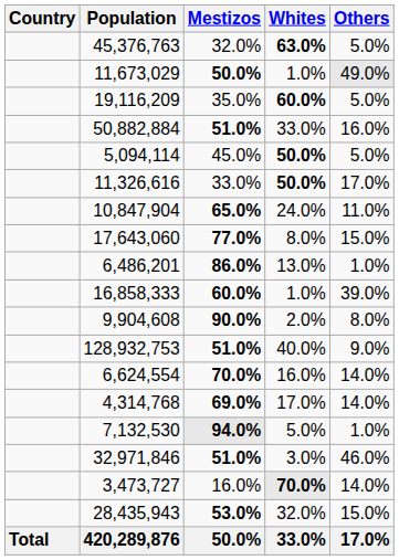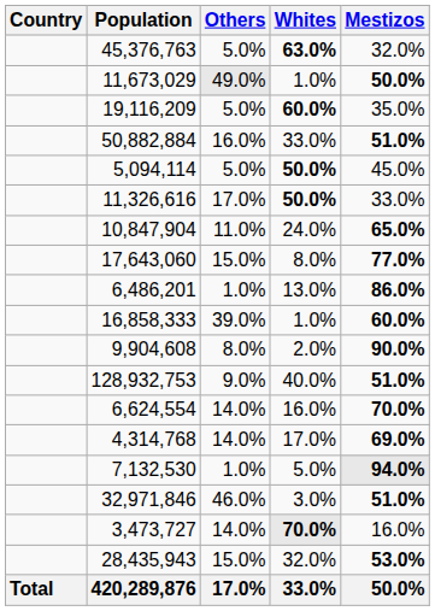 <table class="wikitable sortable" style="text-align: right">
 <tr style="background:#e8e8e8;">
 <th>Country</th>
 <th>Population</th>
+<th><a href='#'>Others</a></th>
+<th><a href='#'>Whites</a></th>
 <th><a href='#'>Mestizos</a></th>
-<th><a href='#'>Whites</a></th>
-<th><a href='#'>Others</a></th>
 </tr>
 <tr>
 <td style="text-align:left;"></td>
 <td>45,376,763</td>
+<td>5.0%</td>
+<td><strong>63.0%</strong></td>
 <td>32.0%</td>
-<td><strong>63.0%</strong></td>
-<td>5.0%</td>
 </tr>
 <tr>
 <td style="text-align:left;"></td>
 <td>11,673,029</td>
+<td style="background:#E8E8E8">49.0%</td>
+<td>1.0%</td>
 <td><strong> 50.0%</strong></td>
-<td>1.0%</td>
-<td style="background:#E8E8E8">49.0%</td>
 </tr>
 <tr>
 <td style="text-align:left;"></td>
 <td>19,116,209</td>
+<td>5.0%</td>
+<td><strong>60.0%</strong></td>
 <td>35.0%</td>
-<td><strong>60.0%</strong></td>
-<td>5.0%</td>
 </tr>
 <tr>
 <td style="text-align:left;"></td>
 <td>50,882,884</td>
+<td>16.0%</td>
+<td>33.0%</td>
 <td><strong>51.0%</strong></td>
+</tr>
+<tr>
+<td style="text-align:left;"></td>
+<td>5,094,114</td>
+<td>5.0%</td>
+<td><strong>50.0%</strong></td>
+<td>45.0%</td>
+</tr>
+<tr>
+<td style="text-align:left;"></td>
+<td>11,326,616</td>
+<td>17.0%</td>
+<td><strong>50.0%</strong></td>
 <td>33.0%</td>
+</tr>
+<tr>
+<td style="text-align:left;"></td>
+<td>10,847,904</td>
+<td>11.0%</td>
+<td>24.0%</td>
+<td><strong>65.0%</strong></td>
+</tr>
+<tr>
+<td style="text-align:left;"></td>
+<td>17,643,060</td>
+<td>15.0%</td>
+<td>8.0%</td>
+<td><strong>77.0%</strong></td>
+</tr>
+<tr>
+<td style="text-align:left;"></td>
+<td>6,486,201</td>
+<td>1.0%</td>
+<td>13.0%</td>
+<td><strong>86.0%</strong></td>
+</tr>
+<tr>
+<td style="text-align:left;"></td>
+<td>16,858,333</td>
+<td>39.0%</td>
+<td>1.0%</td>
+<td><strong>60.0%</strong></td>
+</tr>
+<tr>
+<td style="text-align:left;"></td>
+<td>9,904,608</td>
+<td>8.0%</td>
+<td>2.0%</td>
+<td><strong>90.0%</strong></td>
+</tr>
+<tr>
+<td style="text-align:left;"></td>
+<td>128,932,753</td>
+<td>9.0%</td>
+<td>40.0%</td>
+<td><strong>51.0%</strong></td>
+</tr>
+<tr>
+<td style="text-align:left;"></td>
+<td>6,624,554</td>
+<td>14.0%</td>
+<td>16.0%</td>
+<td><strong>70.0%</strong></td>
+</tr>
+<tr>
+<td style="text-align:left;"></td>
+<td>4,314,768</td>
+<td>14.0%</td>
+<td>17.0%</td>
+<td><strong>69.0%</strong></td>
+</tr>
+<tr>
+<td style="text-align:left;"></td>
+<td>7,132,530</td>
+<td>1.0%</td>
+<td>5.0%</td>
+<td style="background:#E8E8E8"><strong>94.0%</strong></td>
+</tr>
+<tr>
+<td style="text-align:left;"></td>
+<td>32,971,846</td>
+<td>46.0%</td>
+<td>3.0%</td>
+<td><strong> 51.0% </strong></td>
+</tr>
+<tr>
+<td style="text-align:left;"></td>
+<td>3,473,727</td>
+<td>14.0%</td>
+<td style="background:#E8E8E8"><strong>70.0%</strong></td>
 <td>16.0%</td>
 </tr>
 <tr>
 <td style="text-align:left;"></td>
-<td>5,094,114</td>
-<td>45.0%</td>
-<td><strong>50.0%</strong></td>
-<td>5.0%</td>
-</tr>
-<tr>
-<td style="text-align:left;"></td>
-<td>11,326,616</td>
-<td>33.0%</td>
-<td><strong>50.0%</strong></td>
-<td>17.0%</td>
-</tr>
-<tr>
-<td style="text-align:left;"></td>
-<td>10,847,904</td>
-<td><strong>65.0%</strong></td>
-<td>24.0%</td>
-<td>11.0%</td>
-</tr>
-<tr>
-<td style="text-align:left;"></td>
-<td>17,643,060</td>
-<td><strong>77.0%</strong></td>
-<td>8.0%</td>
+<td>28,435,943</td>
 <td>15.0%</td>
-</tr>
-<tr>
-<td style="text-align:left;"></td>
-<td>6,486,201</td>
-<td><strong>86.0%</strong></td>
-<td>13.0%</td>
-<td>1.0%</td>
-</tr>
-<tr>
-<td style="text-align:left;"></td>
-<td>16,858,333</td>
-<td><strong>60.0%</strong></td>
-<td>1.0%</td>
-<td>39.0%</td>
-</tr>
-<tr>
-<td style="text-align:left;"></td>
-<td>9,904,608</td>
-<td><strong>90.0%</strong></td>
-<td>2.0%</td>
-<td>8.0%</td>
-</tr>
-<tr>
-<td style="text-align:left;"></td>
-<td>128,932,753</td>
-<td><strong>51.0%</strong></td>
-<td>40.0%</td>
-<td>9.0%</td>
-</tr>
-<tr>
-<td style="text-align:left;"></td>
-<td>6,624,554</td>
-<td><strong>70.0%</strong></td>
-<td>16.0%</td>
-<td>14.0%</td>
-</tr>
-<tr>
-<td style="text-align:left;"></td>
-<td>4,314,768</td>
-<td><strong>69.0%</strong></td>
-<td>17.0%</td>
-<td>14.0%</td>
-</tr>
-<tr>
-<td style="text-align:left;"></td>
-<td>7,132,530</td>
-<td style="background:#E8E8E8"><strong>94.0%</strong></td>
-<td>5.0%</td>
-<td>1.0%</td>
-</tr>
-<tr>
-<td style="text-align:left;"></td>
-<td>32,971,846</td>
-<td><strong> 51.0% </strong></td>
-<td>3.0%</td>
-<td>46.0%</td>
-</tr>
-<tr>
-<td style="text-align:left;"></td>
-<td>3,473,727</td>
-<td>16.0%</td>
-<td style="background:#E8E8E8"><strong>70.0%</strong></td>
-<td>14.0%</td>
-</tr>
-<tr>
-<td style="text-align:left;"></td>
-<td>28,435,943</td>
+<td>32.0%</td>
 <td><strong>53.0%</strong></td>
-<td>32.0%</td>
-<td>15.0%</td>
 </tr>
 <tr class="sortbottom"  style="text-align:right; background:#f2f2f2;">
 <td style="text-align:left;"><strong>Total</strong></td>
 <td><strong>420,289,876</strong></td>
+<td><strong>17.0%</strong></td>
+<td><strong>33.0%</strong></td>
 <td><strong>50.0%</strong></td>
-<td><strong>33.0%</strong></td>
-<td><strong>17.0%</strong></td>
 </tr>
 </table>
